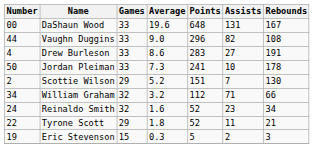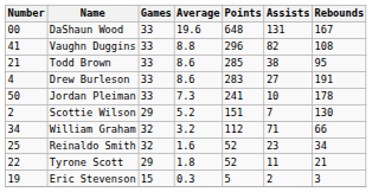 <table class="wikitable" style="font-size: 95%;">
 <tr>
 <th>Number</th>
 <th>Name</th>
 <th>Games</th>
 <th>Average</th>
 <th>Points</th>
 <th>Assists</th>
 <th>Rebounds</th>
 </tr>
 <tr>
 <td>00</td>
 <td>DaShaun Wood</td>
 <td>33</td>
 <td>19.6</td>
 <td>648</td>
 <td>131</td>
 <td>167</td>
 </tr>
 <tr>
-<td>44</td>
+<td>41</td>
 <td>Vaughn Duggins</td>
 <td>33</td>
-<td>9.0</td>
+<td>8.8</td>
 <td>296</td>
 <td>82</td>
 <td>108</td>
+</tr>
+<tr>
+<td>21</td>
+<td>Todd Brown</td>
+<td>33</td>
+<td>8.6</td>
+<td>285</td>
+<td>38</td>
+<td>95</td>
 </tr>
 <tr>
 <td>4</td>
 <td>Drew Burleson</td>
 <td>33</td>
 <td>8.6</td>
 <td>283</td>
 <td>27</td>
 <td>191</td>
 </tr>
 <tr>
 <td>50</td>
 <td>Jordan Pleiman</td>
 <td>33</td>
 <td>7.3</td>
 <td>241</td>
 <td>10</td>
 <td>178</td>
 </tr>
 <tr>
 <td>2</td>
 <td>Scottie Wilson</td>
 <td>29</td>
 <td>5.2</td>
 <td>151</td>
 <td>7</td>
 <td>130</td>
 </tr>
 <tr>
 <td>34</td>
 <td>William Graham</td>
 <td>32</td>
 <td>3.2</td>
 <td>112</td>
 <td>71</td>
 <td>66</td>
 </tr>
 <tr>
-<td>24</td>
+<td>25</td>
 <td>Reinaldo Smith</td>
 <td>32</td>
 <td>1.6</td>
 <td>52</td>
 <td>23</td>
 <td>34</td>
 </tr>
 <tr>
 <td>22</td>
 <td>Tyrone Scott</td>
 <td>29</td>
 <td>1.8</td>
 <td>52</td>
 <td>11</td>
 <td>21</td>
 </tr>
 <tr>
 <td>19</td>
 <td>Eric Stevenson</td>
 <td>15</td>
 <td>0.3</td>
 <td>5</td>
 <td>2</td>
 <td>3</td>
 </tr>
 <tr>
 </tr>
 </table>
